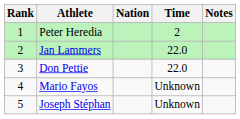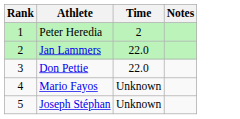 <table class="wikitable sortable" style="text-align:center">
 <tr>
 <th>Rank</th>
 <th>Athlete</th>
-<th>Nation</th>
 <th>Time</th>
 <th>Notes</th>
 </tr>
 <tr bgcolor=#bbf3bb>
 <td>1</td>
 <td align=left>Peter Heredia</td>
-<td align=left></td>
 <td>2</td>
 <td></td>
 </tr>
 <tr bgcolor=#bbf3bb>
 <td>2</td>
 <td align=left><a href='#'>Jan Lammers</a></td>
-<td align=left></td>
 <td>22.0</td>
 <td></td>
 </tr>
 <tr>
 <td>3</td>
 <td align=left><a href='#'>Don Pettie</a></td>
-<td align=left></td>
 <td>22.0</td>
 <td></td>
 </tr>
 <tr>
 <td>4</td>
 <td align=left><a href='#'>Mario Fayos</a></td>
-<td align=left></td>
 <td data-sort-value=30.0>Unknown</td>
 <td></td>
 </tr>
 <tr>
 <td>5</td>
 <td align=left><a href='#'>Joseph Stéphan</a></td>
-<td align=left></td>
 <td data-sort-value=30.0>Unknown</td>
 <td></td>
 </tr>
 </table>
